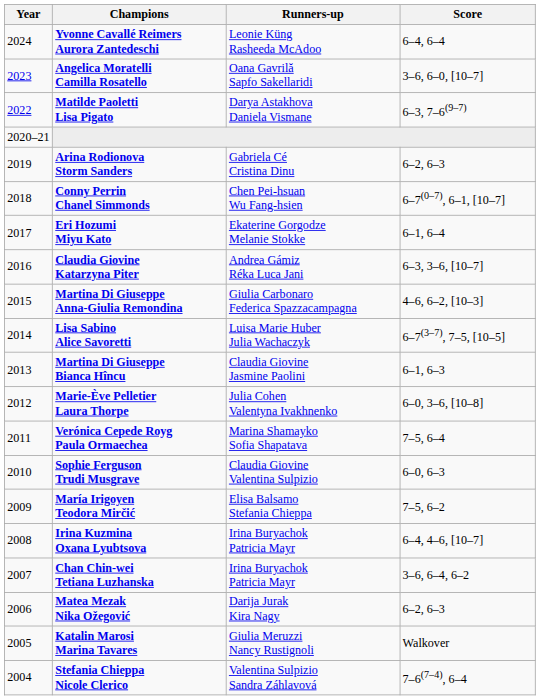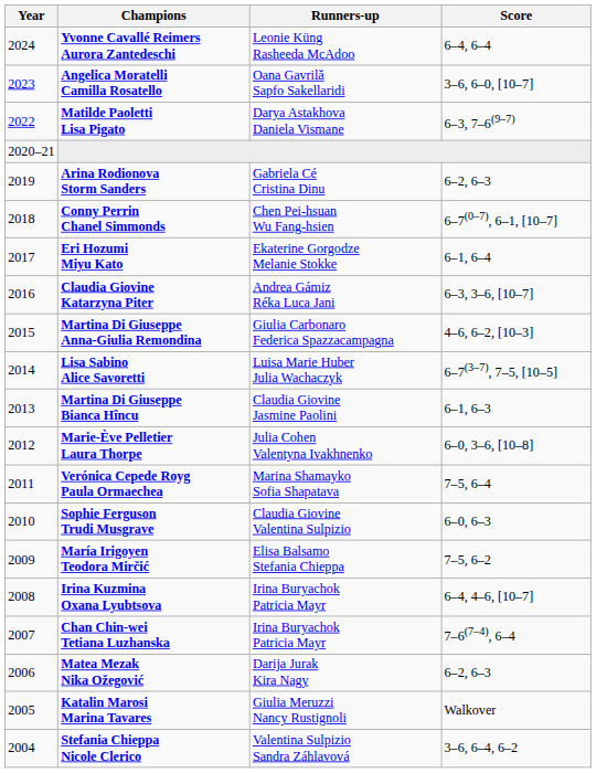 <table class="wikitable" style="font-size:90%">
 <tr>
 <th>Year</th>
 <th width="200">Champions</th>
 <th width="200">Runners-up</th>
 <th width="155">Score</th>
 </tr>
 <tr>
 <td>2024</td>
 <td> <strong><a href='#'>Yvonne Cavallé Reimers</a></strong> <br>  <strong><a href='#'>Aurora Zantedeschi</a></strong></td>
 <td> <a href='#'>Leonie Küng</a> <br>  <a href='#'>Rasheeda McAdoo</a></td>
 <td>6–4, 6–4</td>
 </tr>
 <tr>
 <td><a href='#'>2023</a></td>
 <td> <strong><a href='#'>Angelica Moratelli</a></strong> <br>  <strong><a href='#'>Camilla Rosatello</a></strong></td>
 <td> <a href='#'>Oana Gavrilă</a> <br>  <a href='#'>Sapfo Sakellaridi</a></td>
 <td>3–6, 6–0, [10–7]</td>
 </tr>
 <tr>
 <td><a href='#'>2022</a></td>
 <td> <strong><a href='#'>Matilde Paoletti</a></strong> <br>  <strong><a href='#'>Lisa Pigato</a></strong></td>
 <td> <a href='#'>Darya Astakhova</a> <br>  <a href='#'>Daniela Vismane</a></td>
 <td>6–3, 7–6<sup>(9–7)</sup></td>
 </tr>
 <tr>
 <td>2020–21</td>
 <td colspan=3 bgcolor="#ededed"></td>
 </tr>
 <tr>
 <td>2019</td>
 <td> <strong><a href='#'>Arina Rodionova</a></strong> <br>  <strong><a href='#'>Storm Sanders</a></strong></td>
 <td> <a href='#'>Gabriela Cé</a> <br>  <a href='#'>Cristina Dinu</a></td>
 <td>6–2, 6–3</td>
 </tr>
 <tr>
 <td>2018</td>
 <td> <strong><a href='#'>Conny Perrin</a></strong> <br>  <strong><a href='#'>Chanel Simmonds</a></strong></td>
 <td> <a href='#'>Chen Pei-hsuan</a> <br>  <a href='#'>Wu Fang-hsien</a></td>
 <td>6–7<sup>(0–7)</sup>, 6–1, [10–7]</td>
 </tr>
 <tr>
 <td>2017</td>
 <td> <strong><a href='#'>Eri Hozumi</a></strong> <br>  <strong><a href='#'>Miyu Kato</a></strong></td>
 <td> <a href='#'>Ekaterine Gorgodze</a> <br>  <a href='#'>Melanie Stokke</a></td>
 <td>6–1, 6–4</td>
 </tr>
 <tr>
 <td>2016</td>
 <td> <strong><a href='#'>Claudia Giovine</a></strong> <br>  <strong><a href='#'>Katarzyna Piter</a></strong></td>
 <td> <a href='#'>Andrea Gámiz</a> <br>  <a href='#'>Réka Luca Jani</a></td>
 <td>6–3, 3–6, [10–7]</td>
 </tr>
 <tr>
 <td>2015</td>
 <td> <strong><a href='#'>Martina Di Giuseppe</a></strong> <br>  <strong><a href='#'>Anna-Giulia Remondina</a></strong></td>
 <td> <a href='#'>Giulia Carbonaro</a> <br>  <a href='#'>Federica Spazzacampagna</a></td>
 <td>4–6, 6–2, [10–3]</td>
 </tr>
 <tr>
 <td>2014</td>
 <td> <strong><a href='#'>Lisa Sabino</a></strong> <br>  <strong><a href='#'>Alice Savoretti</a></strong></td>
 <td> <a href='#'>Luisa Marie Huber</a> <br>  <a href='#'>Julia Wachaczyk</a></td>
 <td>6–7<sup>(3–7)</sup>, 7–5, [10–5]</td>
 </tr>
 <tr>
 <td>2013</td>
 <td> <strong><a href='#'>Martina Di Giuseppe</a></strong> <br>  <strong><a href='#'>Bianca Hîncu</a></strong></td>
 <td> <a href='#'>Claudia Giovine</a> <br>  <a href='#'>Jasmine Paolini</a></td>
 <td>6–1, 6–3</td>
 </tr>
 <tr>
 <td>2012</td>
 <td> <strong><a href='#'>Marie-Ève Pelletier</a></strong> <br>  <strong><a href='#'>Laura Thorpe</a></strong></td>
 <td> <a href='#'>Julia Cohen</a> <br>  <a href='#'>Valentyna Ivakhnenko</a></td>
 <td>6–0, 3–6, [10–8]</td>
 </tr>
 <tr>
 <td>2011</td>
 <td> <strong><a href='#'>Verónica Cepede Royg</a></strong> <br>  <strong><a href='#'>Paula Ormaechea</a></strong></td>
 <td> <a href='#'>Marina Shamayko</a> <br>  <a href='#'>Sofia Shapatava</a></td>
 <td>7–5, 6–4</td>
 </tr>
 <tr>
 <td>2010</td>
 <td> <strong><a href='#'>Sophie Ferguson</a></strong> <br>  <strong><a href='#'>Trudi Musgrave</a></strong></td>
 <td> <a href='#'>Claudia Giovine</a> <br>  <a href='#'>Valentina Sulpizio</a></td>
 <td>6–0, 6–3</td>
 </tr>
 <tr>
 <td>2009</td>
 <td> <strong><a href='#'>María Irigoyen</a></strong> <br>  <strong><a href='#'>Teodora Mirčić</a></strong></td>
 <td> <a href='#'>Elisa Balsamo</a> <br>  <a href='#'>Stefania Chieppa</a></td>
 <td>7–5, 6–2</td>
 </tr>
 <tr>
 <td>2008</td>
 <td> <strong><a href='#'>Irina Kuzmina</a></strong> <br>  <strong><a href='#'>Oxana Lyubtsova</a></strong></td>
 <td> <a href='#'>Irina Buryachok</a> <br>  <a href='#'>Patricia Mayr</a></td>
 <td>6–4, 4–6, [10–7]</td>
 </tr>
 <tr>
 <td>2007</td>
 <td> <strong><a href='#'>Chan Chin-wei</a></strong> <br>  <strong><a href='#'>Tetiana Luzhanska</a></strong></td>
 <td> <a href='#'>Irina Buryachok</a> <br>  <a href='#'>Patricia Mayr</a></td>
-<td>3–6, 6–4, 6–2</td>
+<td>7–6<sup>(7–4)</sup>, 6–4</td>
 </tr>
 <tr>
 <td>2006</td>
 <td> <strong><a href='#'>Matea Mezak</a></strong> <br>  <strong><a href='#'>Nika Ožegović</a></strong></td>
 <td> <a href='#'>Darija Jurak</a> <br>  <a href='#'>Kira Nagy</a></td>
 <td>6–2, 6–3</td>
 </tr>
 <tr>
 <td>2005</td>
 <td> <strong><a href='#'>Katalin Marosi</a></strong> <br>  <strong><a href='#'>Marina Tavares</a></strong></td>
 <td> <a href='#'>Giulia Meruzzi</a> <br>  <a href='#'>Nancy Rustignoli</a></td>
 <td>Walkover</td>
 </tr>
 <tr>
 <td>2004</td>
 <td> <strong><a href='#'>Stefania Chieppa</a></strong> <br>  <strong><a href='#'>Nicole Clerico</a></strong></td>
 <td> <a href='#'>Valentina Sulpizio</a> <br>  <a href='#'>Sandra Záhlavová</a></td>
-<td>7–6<sup>(7–4)</sup>, 6–4</td>
+<td>3–6, 6–4, 6–2</td>
 </tr>
 </table>
